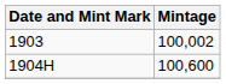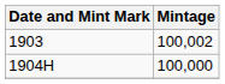 <table class="wikitable">
 <tr>
 <th>Date and Mint Mark</th>
 <th>Mintage</th>
 </tr>
 <tr>
 <td>1903</td>
 <td>100,002</td>
 </tr>
 <tr>
 <td>1904H</td>
-<td>100,600</td>
+<td>100,000</td>
 </tr>
 <tr>
 </tr>
 </table>
